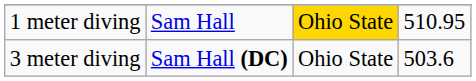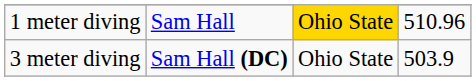 <table class="wikitable sortable" style="text-align:left">
 <tr>
 </tr>
 <tr>
 <td>1 meter diving</td>
 <td><a href='#'>Sam Hall</a></td>
 <td style="background: gold;">Ohio State</td>
-<td>510.95</td>
+<td>510.96</td>
 </tr>
 <tr>
 <td>3 meter diving</td>
 <td><a href='#'>Sam Hall</a> <strong>(DC)</strong></td>
 <td>Ohio State</td>
-<td>503.6</td>
+<td>503.9</td>
 </tr>
 </table>
